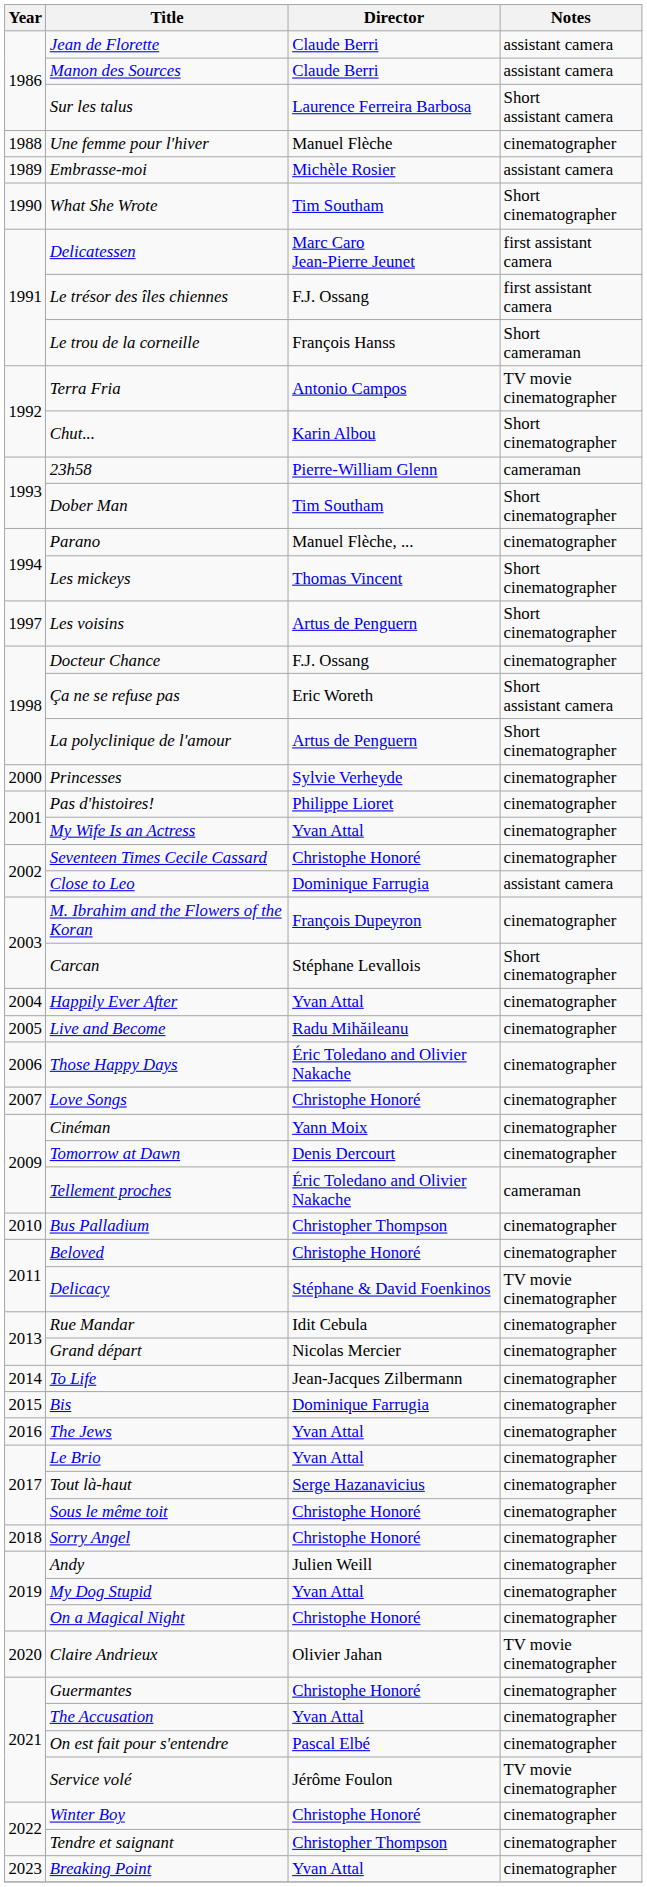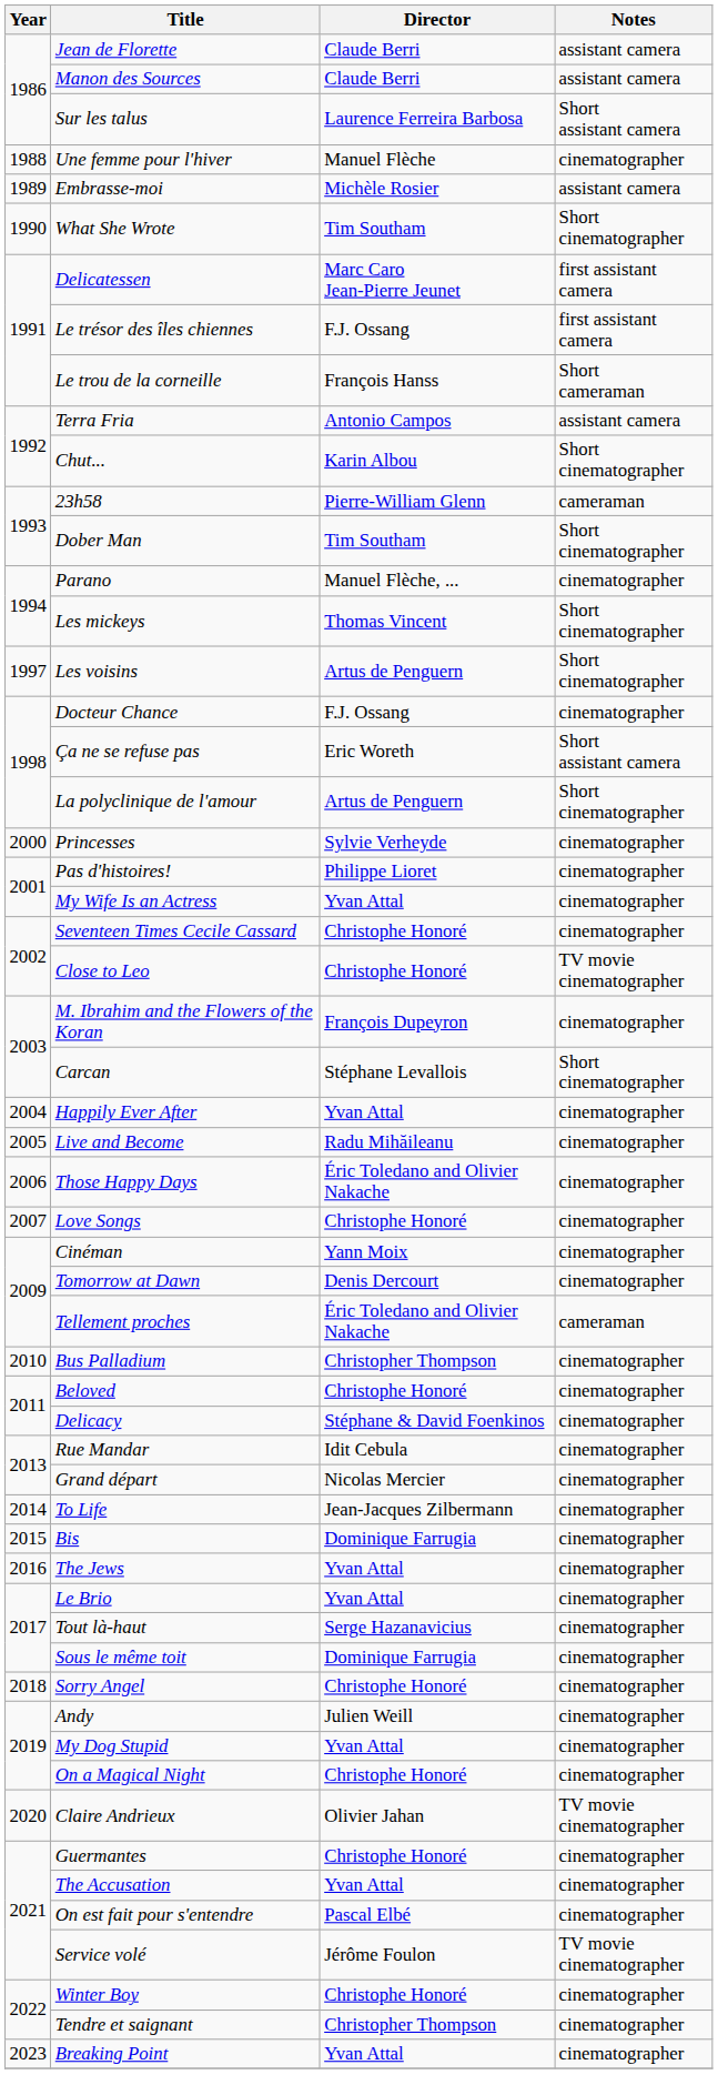 <table class="wikitable sortable">
 <tr>
 <th>Year</th>
 <th>Title</th>
 <th>Director</th>
 <th class="unsortable">Notes</th>
 </tr>
 <tr>
 <td rowspan=3>1986</td>
 <td><em><a href='#'>Jean de Florette</a></em></td>
 <td><a href='#'>Claude Berri</a></td>
 <td>assistant camera</td>
 </tr>
 <tr>
 <td><em><a href='#'>Manon des Sources</a></em></td>
 <td><a href='#'>Claude Berri</a></td>
 <td>assistant camera</td>
 </tr>
 <tr>
 <td><em>Sur les talus</em></td>
 <td><a href='#'>Laurence Ferreira Barbosa</a></td>
 <td>Short <br> assistant camera</td>
 </tr>
 <tr>
 <td>1988</td>
 <td><em>Une femme pour l'hiver</em></td>
 <td>Manuel Flèche</td>
 <td>cinematographer</td>
 </tr>
 <tr>
 <td>1989</td>
 <td><em>Embrasse-moi</em></td>
 <td><a href='#'>Michèle Rosier</a></td>
 <td>assistant camera</td>
 </tr>
 <tr>
 <td>1990</td>
 <td><em>What She Wrote</em></td>
 <td><a href='#'>Tim Southam</a></td>
 <td>Short <br> cinematographer</td>
 </tr>
 <tr>
 <td rowspan=3>1991</td>
 <td><em><a href='#'>Delicatessen</a></em></td>
 <td><a href='#'>Marc Caro</a><br><a href='#'>Jean-Pierre Jeunet</a></td>
 <td>first assistant camera</td>
 </tr>
 <tr>
 <td><em>Le trésor des îles chiennes</em></td>
 <td>F.J. Ossang</td>
 <td>first assistant camera</td>
 </tr>
 <tr>
 <td><em>Le trou de la corneille</em></td>
 <td>François Hanss</td>
 <td>Short <br> cameraman</td>
 </tr>
 <tr>
 <td rowspan=2>1992</td>
 <td><em>Terra Fria</em></td>
 <td><a href='#'>Antonio Campos</a></td>
-<td>TV movie <br> cinematographer</td>
+<td>assistant camera</td>
 </tr>
 <tr>
 <td><em>Chut...</em></td>
 <td><a href='#'>Karin Albou</a></td>
 <td>Short <br> cinematographer</td>
 </tr>
 <tr>
 <td rowspan=2>1993</td>
 <td><em>23h58</em></td>
 <td><a href='#'>Pierre-William Glenn</a></td>
 <td>cameraman</td>
 </tr>
 <tr>
 <td><em>Dober Man</em></td>
 <td><a href='#'>Tim Southam</a></td>
 <td>Short <br> cinematographer</td>
 </tr>
 <tr>
 <td rowspan=2>1994</td>
 <td><em>Parano</em></td>
 <td>Manuel Flèche, ...</td>
 <td>cinematographer</td>
 </tr>
 <tr>
 <td><em>Les mickeys</em></td>
 <td><a href='#'>Thomas Vincent</a></td>
 <td>Short <br> cinematographer</td>
 </tr>
 <tr>
 <td>1997</td>
 <td><em>Les voisins</em></td>
 <td><a href='#'>Artus de Penguern</a></td>
 <td>Short <br> cinematographer</td>
 </tr>
 <tr>
 <td rowspan=3>1998</td>
 <td><em>Docteur Chance</em></td>
 <td>F.J. Ossang</td>
 <td>cinematographer</td>
 </tr>
 <tr>
 <td><em>Ça ne se refuse pas</em></td>
 <td>Eric Woreth</td>
 <td>Short <br> assistant camera</td>
 </tr>
 <tr>
 <td><em>La polyclinique de l'amour</em></td>
 <td><a href='#'>Artus de Penguern</a></td>
 <td>Short <br> cinematographer</td>
 </tr>
 <tr>
 <td>2000</td>
 <td><em>Princesses</em></td>
 <td><a href='#'>Sylvie Verheyde</a></td>
 <td>cinematographer</td>
 </tr>
 <tr>
 <td rowspan=2>2001</td>
 <td><em>Pas d'histoires!</em></td>
 <td><a href='#'>Philippe Lioret</a></td>
 <td>cinematographer</td>
 </tr>
 <tr>
 <td><em><a href='#'>My Wife Is an Actress</a></em></td>
 <td><a href='#'>Yvan Attal</a></td>
 <td>cinematographer</td>
 </tr>
 <tr>
 <td rowspan=2>2002</td>
 <td><em><a href='#'>Seventeen Times Cecile Cassard</a></em></td>
 <td><a href='#'>Christophe Honoré</a></td>
 <td>cinematographer</td>
 </tr>
 <tr>
 <td><em><a href='#'>Close to Leo</a></em></td>
-<td><a href='#'>Dominique Farrugia</a></td>
-<td>assistant camera</td>
+<td><a href='#'>Christophe Honoré</a></td>
+<td>TV movie <br> cinematographer</td>
 </tr>
 <tr>
 <td rowspan=2>2003</td>
 <td><em><a href='#'>M. Ibrahim and the Flowers of the Koran</a></em></td>
 <td><a href='#'>François Dupeyron</a></td>
 <td>cinematographer</td>
 </tr>
 <tr>
 <td><em>Carcan</em></td>
 <td>Stéphane Levallois</td>
 <td>Short <br> cinematographer</td>
 </tr>
 <tr>
 <td>2004</td>
 <td><em><a href='#'>Happily Ever After</a></em></td>
 <td><a href='#'>Yvan Attal</a></td>
 <td>cinematographer</td>
 </tr>
 <tr>
 <td>2005</td>
 <td><em><a href='#'>Live and Become</a></em></td>
 <td><a href='#'>Radu Mihăileanu</a></td>
 <td>cinematographer</td>
 </tr>
 <tr>
 <td>2006</td>
 <td><em><a href='#'>Those Happy Days</a></em></td>
 <td><a href='#'>Éric Toledano and Olivier Nakache</a></td>
 <td>cinematographer</td>
 </tr>
 <tr>
 <td>2007</td>
 <td><em><a href='#'>Love Songs</a></em></td>
 <td><a href='#'>Christophe Honoré</a></td>
 <td>cinematographer</td>
 </tr>
 <tr>
 <td rowspan=3>2009</td>
 <td><em>Cinéman</em></td>
 <td><a href='#'>Yann Moix</a></td>
 <td>cinematographer</td>
 </tr>
 <tr>
 <td><em><a href='#'>Tomorrow at Dawn</a></em></td>
 <td><a href='#'>Denis Dercourt</a></td>
 <td>cinematographer</td>
 </tr>
 <tr>
 <td><em><a href='#'>Tellement proches</a></em></td>
 <td><a href='#'>Éric Toledano and Olivier Nakache</a></td>
 <td>cameraman</td>
 </tr>
 <tr>
 <td>2010</td>
 <td><em><a href='#'>Bus Palladium</a></em></td>
 <td><a href='#'>Christopher Thompson</a></td>
 <td>cinematographer</td>
 </tr>
 <tr>
 <td rowspan=2>2011</td>
 <td><em><a href='#'>Beloved</a></em></td>
 <td><a href='#'>Christophe Honoré</a></td>
 <td>cinematographer</td>
 </tr>
 <tr>
 <td><em><a href='#'>Delicacy</a></em></td>
 <td><a href='#'>Stéphane & David Foenkinos</a></td>
-<td>TV movie <br> cinematographer</td>
+<td>cinematographer</td>
 </tr>
 <tr>
 <td rowspan=2>2013</td>
 <td><em>Rue Mandar</em></td>
 <td>Idit Cebula</td>
 <td>cinematographer</td>
 </tr>
 <tr>
 <td><em>Grand départ</em></td>
 <td>Nicolas Mercier</td>
 <td>cinematographer</td>
 </tr>
 <tr>
 <td>2014</td>
 <td><em><a href='#'>To Life</a></em></td>
 <td>Jean-Jacques Zilbermann</td>
 <td>cinematographer</td>
 </tr>
 <tr>
 <td>2015</td>
 <td><em><a href='#'>Bis</a></em></td>
 <td><a href='#'>Dominique Farrugia</a></td>
 <td>cinematographer</td>
 </tr>
 <tr>
 <td>2016</td>
 <td><em><a href='#'>The Jews</a></em></td>
 <td><a href='#'>Yvan Attal</a></td>
 <td>cinematographer</td>
 </tr>
 <tr>
 <td rowspan=3>2017</td>
 <td><em><a href='#'>Le Brio</a></em></td>
 <td><a href='#'>Yvan Attal</a></td>
 <td>cinematographer</td>
 </tr>
 <tr>
 <td><em>Tout là-haut</em></td>
 <td><a href='#'>Serge Hazanavicius</a></td>
 <td>cinematographer</td>
 </tr>
 <tr>
 <td><em><a href='#'>Sous le même toit</a></em></td>
-<td><a href='#'>Christophe Honoré</a></td>
+<td><a href='#'>Dominique Farrugia</a></td>
 <td>cinematographer</td>
 </tr>
 <tr>
 <td>2018</td>
 <td><em><a href='#'>Sorry Angel</a></em></td>
 <td><a href='#'>Christophe Honoré</a></td>
 <td>cinematographer</td>
 </tr>
 <tr>
 <td rowspan=3>2019</td>
 <td><em>Andy</em></td>
 <td>Julien Weill</td>
 <td>cinematographer</td>
 </tr>
 <tr>
 <td><em><a href='#'>My Dog Stupid</a></em></td>
 <td><a href='#'>Yvan Attal</a></td>
 <td>cinematographer</td>
 </tr>
 <tr>
 <td><em><a href='#'>On a Magical Night</a></em></td>
 <td><a href='#'>Christophe Honoré</a></td>
 <td>cinematographer</td>
 </tr>
 <tr>
 <td>2020</td>
 <td><em>Claire Andrieux</em></td>
 <td>Olivier Jahan</td>
 <td>TV movie <br> cinematographer</td>
 </tr>
 <tr>
 <td rowspan=4>2021</td>
 <td><em>Guermantes</em></td>
 <td><a href='#'>Christophe Honoré</a></td>
 <td>cinematographer</td>
 </tr>
 <tr>
 <td><em><a href='#'>The Accusation</a></em></td>
 <td><a href='#'>Yvan Attal</a></td>
 <td>cinematographer</td>
 </tr>
 <tr>
 <td><em>On est fait pour s'entendre</em></td>
 <td><a href='#'>Pascal Elbé</a></td>
 <td>cinematographer</td>
 </tr>
 <tr>
 <td><em>Service volé</em></td>
 <td>Jérôme Foulon</td>
 <td>TV movie <br> cinematographer</td>
 </tr>
 <tr>
 <td rowspan=2>2022</td>
 <td><em><a href='#'>Winter Boy</a></em></td>
 <td><a href='#'>Christophe Honoré</a></td>
 <td>cinematographer</td>
 </tr>
 <tr>
 <td><em>Tendre et saignant</em></td>
 <td><a href='#'>Christopher Thompson</a></td>
 <td>cinematographer</td>
 </tr>
 <tr>
 <td rowspan=1>2023</td>
 <td><em><a href='#'>Breaking Point</a></em></td>
 <td><a href='#'>Yvan Attal</a></td>
 <td>cinematographer</td>
 </tr>
 <tr>
 </tr>
 </table>
